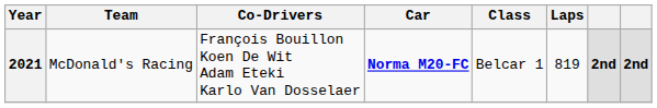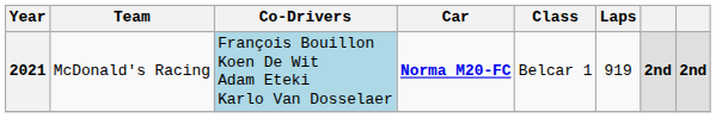 <table class="wikitable" style="text-align:center; font-size:90%">
 <tr>
 <th>Year</th>
 <th>Team</th>
 <th>Co-Drivers</th>
 <th>Car</th>
 <th>Class</th>
 <th>Laps</th>
 <th></th>
 <th></th>
 </tr>
 <tr>
 <th>2021</th>
 <td align="left"> McDonald's Racing</td>
-<td align="left"> François Bouillon<br> Koen De Wit<br> Adam Eteki<br> Karlo Van Dosselaer</td>
+<td align="left" style="background: lightblue;"> François Bouillon<br> Koen De Wit<br> Adam Eteki<br> Karlo Van Dosselaer</td>
 <td align="left"><strong><a href='#'>Norma M20-FC</a></strong></td>
 <td>Belcar 1</td>
-<td>819</td>
+<td>919</td>
 <th style="background:#DFDFDF;">2nd</th>
 <th style="background:#DFDFDF;">2nd</th>
 </tr>
 <tr>
 </tr>
 </table>
